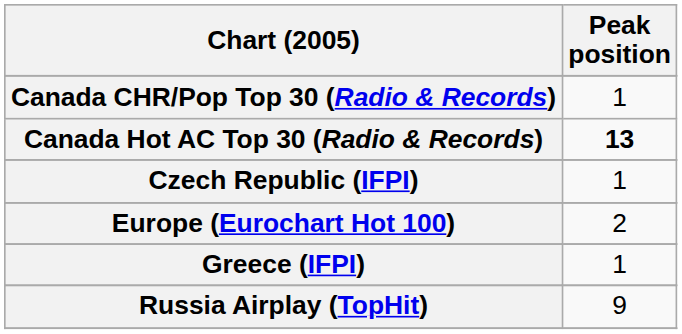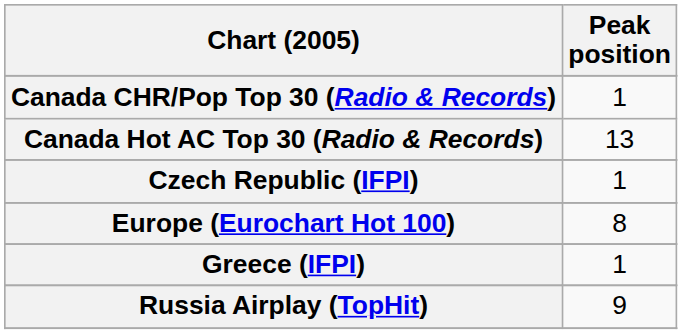 <table class="wikitable sortable plainrowheaders" style="text-align:center">
 <tr>
 <th scope="col">Chart (2005)</th>
 <th scope="col">Peak<br>position</th>
 </tr>
 <tr>
 </tr>
 <tr>
 </tr>
 <tr>
 </tr>
 <tr>
 </tr>
 <tr>
 </tr>
 <tr>
 <th scope="row">Canada CHR/Pop Top 30 (<em><a href='#'>Radio & Records</a></em>)</th>
 <td>1</td>
 </tr>
 <tr>
 <th scope="row">Canada Hot AC Top 30 (<em>Radio & Records</em>)</th>
-<td><strong>13</strong></td>
+<td>13</td>
 </tr>
 <tr>
 </tr>
 <tr>
 <th scope="row">Czech Republic (<a href='#'>IFPI</a>)</th>
 <td>1</td>
 </tr>
 <tr>
 </tr>
 <tr>
 <th scope="row">Europe (<a href='#'>Eurochart Hot 100</a>)</th>
-<td>2</td>
+<td>8</td>
 </tr>
 <tr>
 </tr>
 <tr>
 </tr>
 <tr>
 </tr>
 <tr>
 <th scope="row">Greece (<a href='#'>IFPI</a>)</th>
 <td>1</td>
 </tr>
 <tr>
 </tr>
 <tr>
 </tr>
 <tr>
 </tr>
 <tr>
 </tr>
 <tr>
 </tr>
 <tr>
 </tr>
 <tr>
 </tr>
 <tr>
 <th scope="row">Russia Airplay (<a href='#'>TopHit</a>)</th>
 <td>9</td>
 </tr>
 <tr>
 </tr>
 <tr>
 </tr>
 <tr>
 </tr>
 <tr>
 </tr>
 <tr>
 </tr>
 <tr>
 </tr>
 <tr>
 </tr>
 <tr>
 </tr>
 <tr>
 </tr>
 <tr>
 </tr>
 <tr>
 </tr>
 <tr>
 </tr>
 </table>
